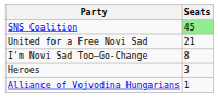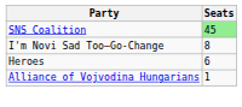 <table class="wikitable" style="float:right; margin-left:1em">
 <tr>
 <th>Party</th>
 <th>Seats</th>
 </tr>
 <tr>
 <td><a href='#'>SNS Coalition</a></td>
 <td style="background: lightgreen;">45</td>
 </tr>
 <tr>
-<td>United for a Free Novi Sad</td>
-<td>21</td>
-</tr>
-<tr>
 <td>I'm Novi Sad Too–Go-Change</td>
 <td>8</td>
 </tr>
 <tr>
 <td>Heroes</td>
-<td>3</td>
+<td>6</td>
 </tr>
 <tr>
 <td><a href='#'>Alliance of Vojvodina Hungarians</a></td>
 <td>1</td>
 </tr>
 </table>
